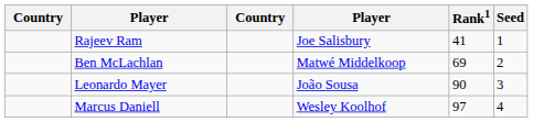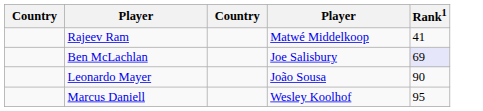 <table class="sortable wikitable">
 <tr>
 <th width="70">Country</th>
 <th width="175">Player</th>
 <th width="70">Country</th>
 <th width="175">Player</th>
 <th>Rank<sup>1</sup></th>
-<th>Seed</th>
 </tr>
 <tr>
 <td></td>
 <td><a href='#'>Rajeev Ram</a></td>
 <td></td>
-<td><a href='#'>Joe Salisbury</a></td>
+<td><a href='#'>Matwé Middelkoop</a></td>
 <td>41</td>
-<td>1</td>
 </tr>
 <tr>
 <td></td>
 <td><a href='#'>Ben McLachlan</a></td>
 <td></td>
-<td><a href='#'>Matwé Middelkoop</a></td>
-<td>69</td>
-<td>2</td>
+<td><a href='#'>Joe Salisbury</a></td>
+<td style="background: lavender;">69</td>
 </tr>
 <tr>
 <td></td>
 <td><a href='#'>Leonardo Mayer</a></td>
 <td></td>
 <td><a href='#'>João Sousa</a></td>
 <td>90</td>
-<td>3</td>
 </tr>
 <tr>
 <td></td>
 <td><a href='#'>Marcus Daniell</a></td>
 <td></td>
 <td><a href='#'>Wesley Koolhof</a></td>
-<td>97</td>
-<td>4</td>
+<td>95</td>
 </tr>
 </table>
